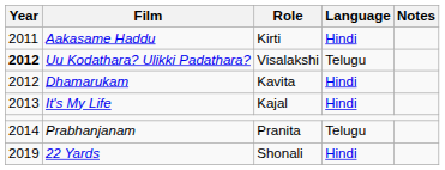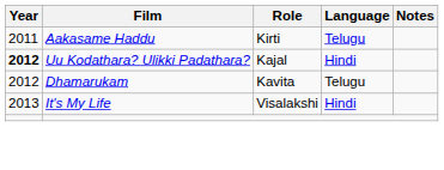 <table class="wikitable sortable">
 <tr>
 <th>Year</th>
 <th>Film</th>
 <th>Role</th>
 <th>Language</th>
 <th>Notes</th>
 </tr>
 <tr>
 <td>2011</td>
 <td><em><a href='#'>Aakasame Haddu</a></em></td>
 <td>Kirti</td>
-<td><a href='#'>Hindi</a></td>
+<td><a href='#'>Telugu</a></td>
 <td></td>
 </tr>
 <tr>
 <td><strong>2012</strong></td>
 <td><em><a href='#'>Uu Kodathara? Ulikki Padathara?</a></em></td>
-<td>Visalakshi</td>
-<td>Telugu</td>
+<td>Kajal</td>
+<td><a href='#'>Hindi</a></td>
 <td></td>
 </tr>
 <tr>
 <td>2012</td>
 <td><em><a href='#'>Dhamarukam</a></em></td>
 <td>Kavita</td>
-<td><a href='#'>Hindi</a></td>
+<td>Telugu</td>
 <td></td>
 </tr>
 <tr>
 <td>2013</td>
 <td><em><a href='#'>It's My Life</a></em></td>
-<td>Kajal</td>
+<td>Visalakshi</td>
 <td><a href='#'>Hindi</a></td>
 <td></td>
 </tr>
 <tr>
 <td></td>
 </tr>
-<tr>
-<td>2014</td>
-<td><em>Prabhanjanam</em></td>
-<td>Pranita</td>
-<td>Telugu</td>
-<td></td>
-</tr>
-<tr>
-<td>2019</td>
-<td><em><a href='#'>22 Yards</a></em></td>
-<td>Shonali</td>
-<td><a href='#'>Hindi</a></td>
-<td></td>
-</tr>
 </table>
